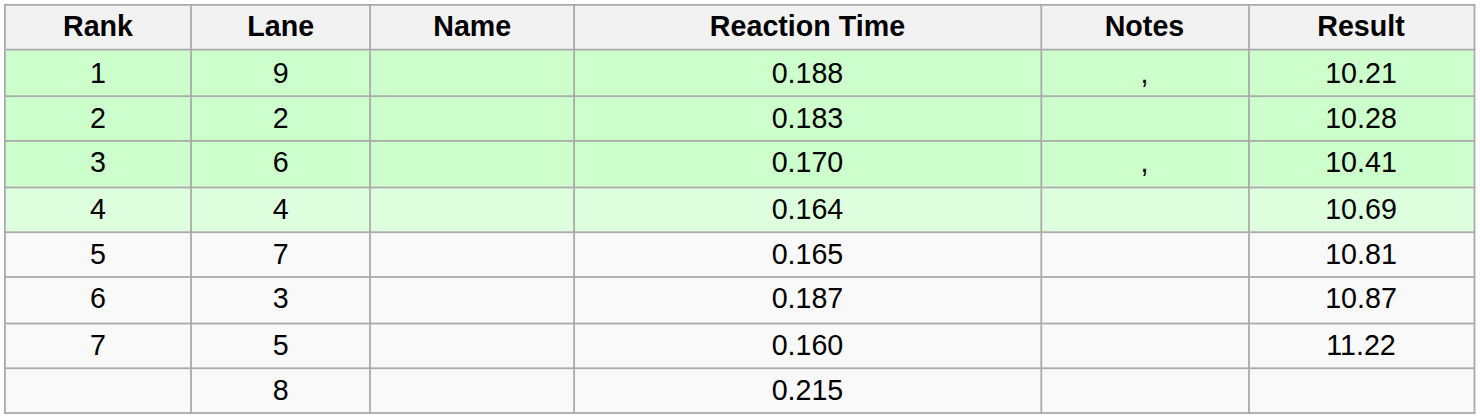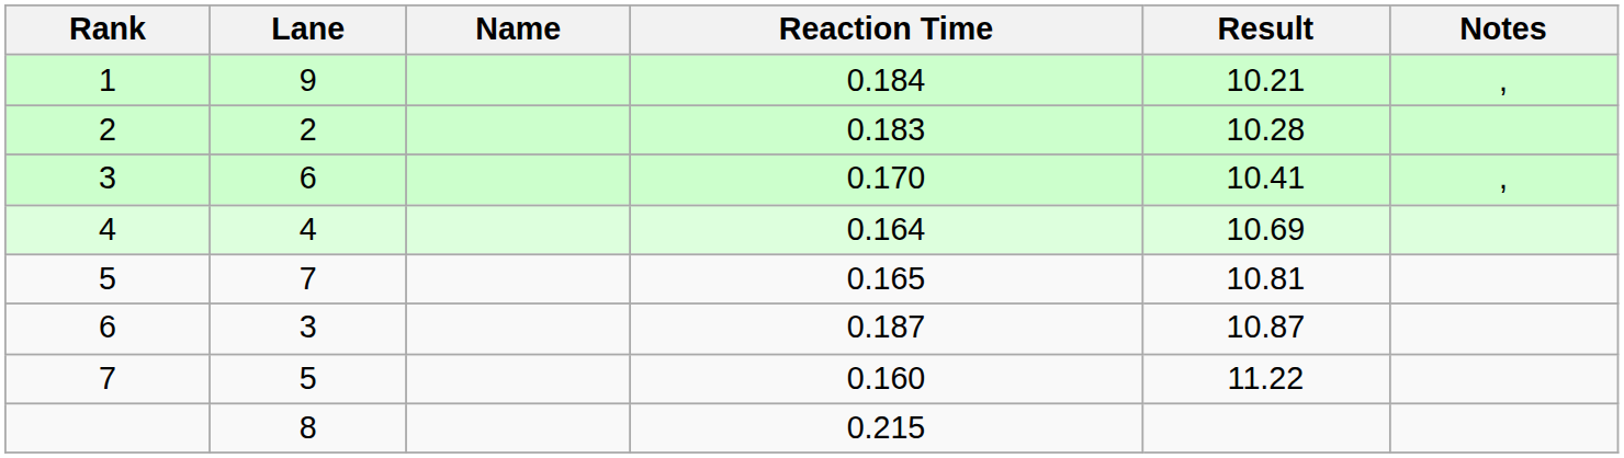 <table class="wikitable" style="text-align:center;width: 65%">
 <tr>
 <th>Rank</th>
 <th>Lane</th>
 <th>Name</th>
 <th>Reaction Time</th>
+<th>Result</th>
 <th>Notes</th>
-<th>Result</th>
 </tr>
 <tr bgcolor=ccffcc>
 <td>1</td>
 <td>9</td>
 <td align="left"></td>
-<td>0.188</td>
+<td>0.184</td>
+<td>10.21</td>
 <td>, </td>
-<td>10.21</td>
 </tr>
 <tr bgcolor=ccffcc>
 <td>2</td>
 <td>2</td>
 <td align="left"></td>
 <td>0.183</td>
+<td>10.28</td>
 <td></td>
-<td>10.28</td>
 </tr>
 <tr bgcolor=ccffcc>
 <td>3</td>
 <td>6</td>
 <td align="left"></td>
 <td>0.170</td>
+<td>10.41</td>
 <td>, </td>
-<td>10.41</td>
 </tr>
 <tr bgcolor=ddffdd>
 <td>4</td>
 <td>4</td>
 <td align="left"></td>
 <td>0.164</td>
+<td>10.69</td>
 <td></td>
-<td>10.69</td>
 </tr>
 <tr>
 <td>5</td>
 <td>7</td>
 <td align="left"></td>
 <td>0.165</td>
+<td>10.81</td>
 <td></td>
-<td>10.81</td>
 </tr>
 <tr>
 <td>6</td>
 <td>3</td>
 <td align="left"></td>
 <td>0.187</td>
+<td>10.87</td>
 <td></td>
-<td>10.87</td>
 </tr>
 <tr>
 <td>7</td>
 <td>5</td>
 <td align="left"></td>
 <td>0.160</td>
+<td>11.22</td>
 <td></td>
-<td>11.22</td>
 </tr>
 <tr>
 <td></td>
 <td>8</td>
 <td align="left"></td>
 <td>0.215</td>
 <td></td>
 <td></td>
 </tr>
 </table>
